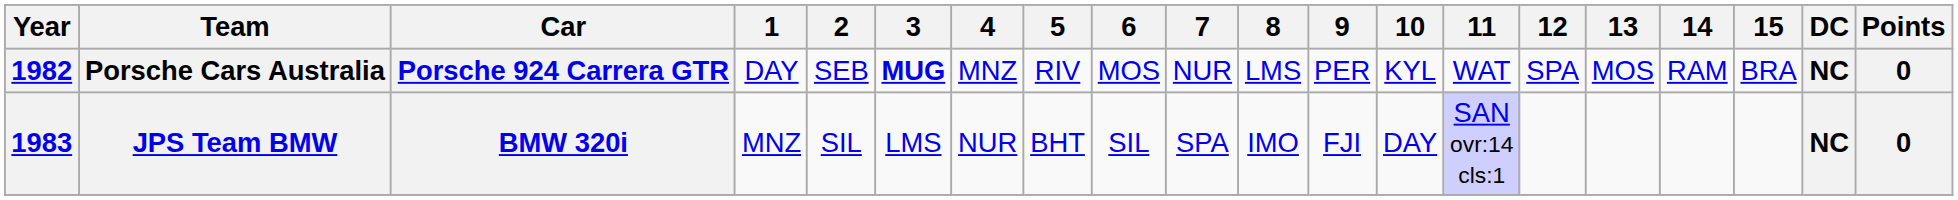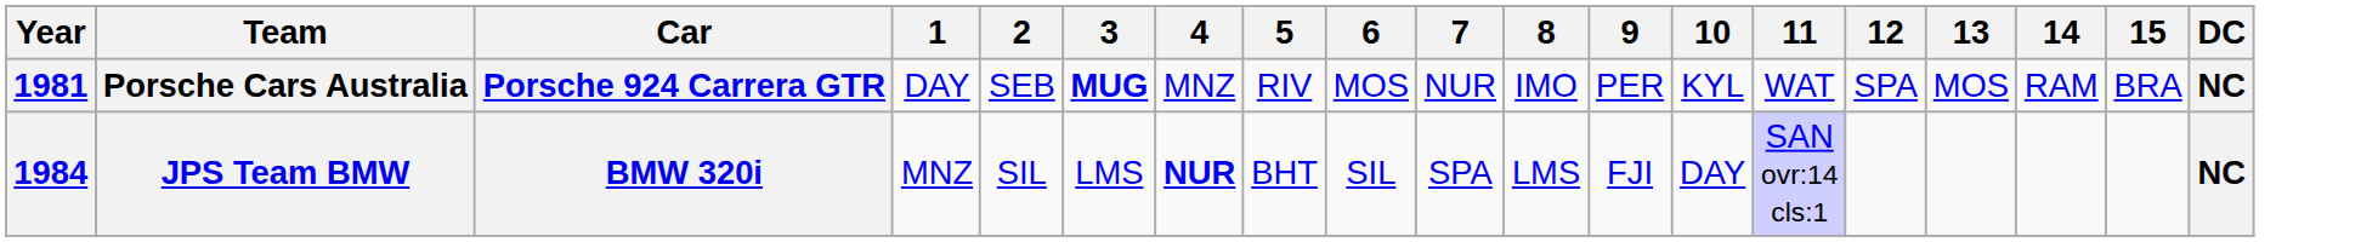 <table class="wikitable" style="text-align:center; font-size:90%">
 <tr>
 <th>Year</th>
 <th>Team</th>
 <th>Car</th>
 <th>1</th>
 <th>2</th>
 <th>3</th>
 <th>4</th>
 <th>5</th>
 <th>6</th>
 <th>7</th>
 <th>8</th>
 <th>9</th>
 <th>10</th>
 <th>11</th>
 <th>12</th>
 <th>13</th>
 <th>14</th>
 <th>15</th>
 <th>DC</th>
-<th>Points</th>
 </tr>
 <tr>
-<th><a href='#'>1982</a></th>
+<th><a href='#'>1981</a></th>
 <th> Porsche Cars Australia</th>
 <th><a href='#'>Porsche 924 Carrera GTR</a></th>
 <td><a href='#'>DAY</a></td>
 <td><a href='#'>SEB</a></td>
 <td><strong><a href='#'>MUG</a></strong></td>
 <td><a href='#'>MNZ</a></td>
 <td><a href='#'>RIV</a></td>
 <td><a href='#'>MOS</a></td>
 <td><a href='#'>NUR</a></td>
-<td><a href='#'>LMS</a><br></td>
+<td><a href='#'>IMO</a></td>
 <td><a href='#'>PER</a></td>
 <td><a href='#'>KYL</a></td>
 <td><a href='#'>WAT</a></td>
 <td><a href='#'>SPA</a></td>
 <td><a href='#'>MOS</a></td>
 <td><a href='#'>RAM</a></td>
 <td><a href='#'>BRA</a></td>
 <th>NC</th>
-<th>0</th>
 </tr>
 <tr>
-<th><a href='#'>1983</a></th>
+<th><a href='#'>1984</a></th>
 <th> <a href='#'>JPS Team BMW</a></th>
 <th><a href='#'>BMW 320i</a></th>
 <td><a href='#'>MNZ</a></td>
 <td><a href='#'>SIL</a></td>
 <td><a href='#'>LMS</a></td>
-<td><a href='#'>NUR</a></td>
+<td><strong><a href='#'>NUR</a></strong></td>
 <td><a href='#'>BHT</a></td>
 <td><a href='#'>SIL</a></td>
 <td><a href='#'>SPA</a></td>
-<td><a href='#'>IMO</a></td>
+<td><a href='#'>LMS</a><br></td>
 <td><a href='#'>FJI</a></td>
 <td><a href='#'>DAY</a></td>
 <td style="background:#cfcfff;"><a href='#'>SAN</a><br><small>ovr:14<br>cls:1</small></td>
 <td></td>
 <td></td>
 <td></td>
 <td></td>
 <th>NC</th>
-<th>0</th>
 </tr>
 </table>
